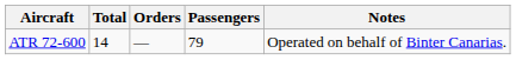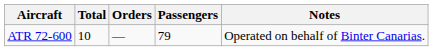 <table class="wikitable">
 <tr>
 <th>Aircraft</th>
 <th>Total</th>
 <th>Orders</th>
 <th>Passengers</th>
 <th>Notes</th>
 </tr>
 <tr>
 <td><a href='#'>ATR 72-600</a></td>
-<td>14</td>
+<td>10</td>
 <td>—</td>
 <td>79</td>
 <td>Operated on behalf of <a href='#'>Binter Canarias</a>.</td>
 </tr>
 </table>
